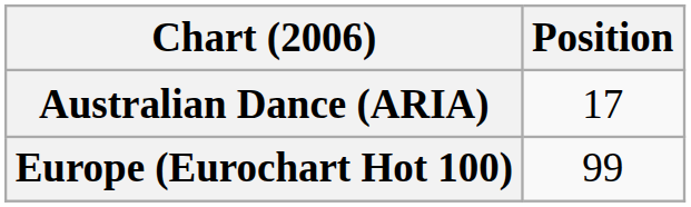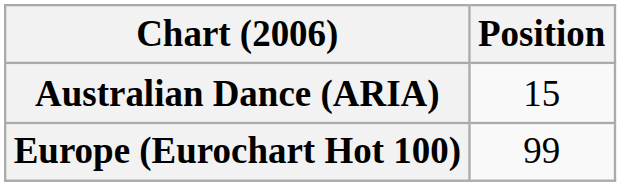 <table class="wikitable plainrowheaders" style="text-align:center">
 <tr>
 <th>Chart (2006)</th>
 <th>Position</th>
 </tr>
 <tr>
 <th scope="row">Australian Dance (ARIA)</th>
-<td>17</td>
+<td>15</td>
 </tr>
 <tr>
 <th scope="row">Europe (Eurochart Hot 100)</th>
 <td>99</td>
 </tr>
 </table>
